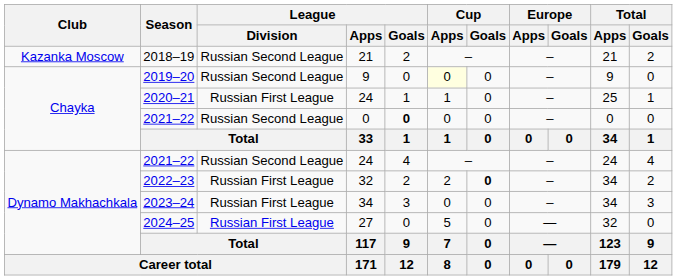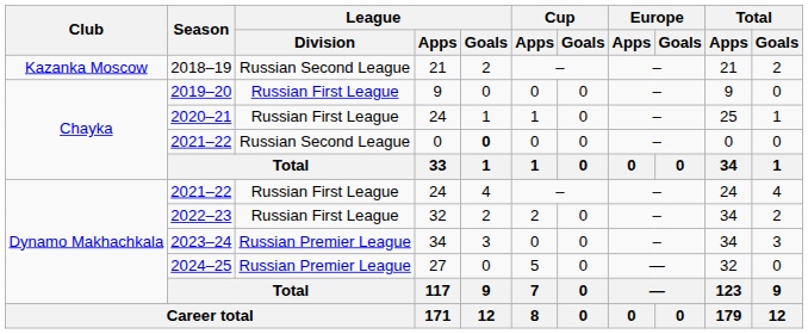 <table class="wikitable" style="text-align: center;">
 <tr>
 <th rowspan="2">Club</th>
 <th rowspan="2">Season</th>
 <th colspan="3">League</th>
 <th colspan="2">Cup</th>
 <th colspan="2">Europe</th>
 <th colspan="2">Total</th>
 </tr>
 <tr>
 <th>Division</th>
 <th>Apps</th>
 <th>Goals</th>
 <th>Apps</th>
 <th>Goals</th>
 <th>Apps</th>
 <th>Goals</th>
 <th>Apps</th>
 <th>Goals</th>
 </tr>
 <tr>
 <td><a href='#'>Kazanka Moscow</a></td>
 <td>2018–19</td>
 <td>Russian Second League</td>
 <td>21</td>
 <td>2</td>
 <td colspan=2>–</td>
 <td colspan=2>–</td>
 <td>21</td>
 <td>2</td>
 </tr>
 <tr>
 <td rowspan="4"><a href='#'>Chayka</a></td>
 <td><a href='#'>2019–20</a></td>
-<td>Russian Second League</td>
+<td><a href='#'>Russian First League</a></td>
 <td>9</td>
 <td>0</td>
-<td style="background: lightyellow;">0</td>
+<td>0</td>
 <td>0</td>
 <td colspan=2>–</td>
 <td>9</td>
 <td>0</td>
 </tr>
 <tr>
 <td><a href='#'>2020–21</a></td>
 <td>Russian First League</td>
 <td>24</td>
 <td>1</td>
 <td>1</td>
 <td>0</td>
 <td colspan=2>–</td>
 <td>25</td>
 <td>1</td>
 </tr>
 <tr>
 <td><a href='#'>2021–22</a></td>
 <td>Russian Second League</td>
 <td>0</td>
 <td><strong>0</strong></td>
 <td>0</td>
 <td>0</td>
 <td colspan=2>–</td>
 <td>0</td>
 <td>0</td>
 </tr>
 <tr>
 <th colspan=2>Total</th>
 <th>33</th>
 <th>1</th>
 <th>1</th>
 <th>0</th>
 <th>0</th>
 <th>0</th>
 <th>34</th>
 <th>1</th>
 </tr>
 <tr>
 <td rowspan="5"><a href='#'>Dynamo Makhachkala</a></td>
 <td><a href='#'>2021–22</a></td>
-<td>Russian Second League</td>
+<td>Russian First League</td>
 <td>24</td>
 <td>4</td>
 <td colspan=2>–</td>
 <td colspan=2>–</td>
 <td>24</td>
 <td>4</td>
 </tr>
 <tr>
 <td><a href='#'>2022–23</a></td>
 <td>Russian First League</td>
 <td>32</td>
 <td>2</td>
 <td>2</td>
-<td><strong>0</strong></td>
+<td>0</td>
 <td colspan=2>–</td>
 <td>34</td>
 <td>2</td>
 </tr>
 <tr>
 <td><a href='#'>2023–24</a></td>
-<td>Russian First League</td>
+<td><a href='#'>Russian Premier League</a></td>
 <td>34</td>
 <td>3</td>
 <td>0</td>
 <td>0</td>
 <td colspan=2>–</td>
 <td>34</td>
 <td>3</td>
 </tr>
 <tr>
 <td><a href='#'>2024–25</a></td>
-<td><a href='#'>Russian First League</a></td>
+<td><a href='#'>Russian Premier League</a></td>
 <td>27</td>
 <td>0</td>
 <td>5</td>
 <td>0</td>
 <td colspan="2">—</td>
 <td>32</td>
 <td>0</td>
 </tr>
 <tr>
 <th colspan="2">Total</th>
 <th>117</th>
 <th>9</th>
 <th>7</th>
 <th>0</th>
 <th colspan="2">—</th>
 <th>123</th>
 <th>9</th>
 </tr>
 <tr>
 <th colspan="3">Career total</th>
 <th>171</th>
 <th>12</th>
 <th>8</th>
 <th>0</th>
 <th>0</th>
 <th>0</th>
 <th>179</th>
 <th>12</th>
 </tr>
 </table>
